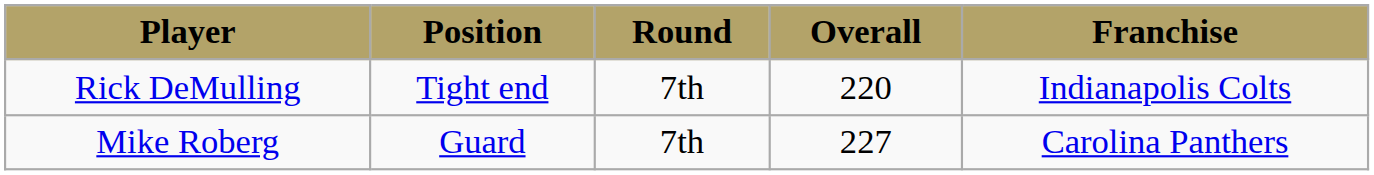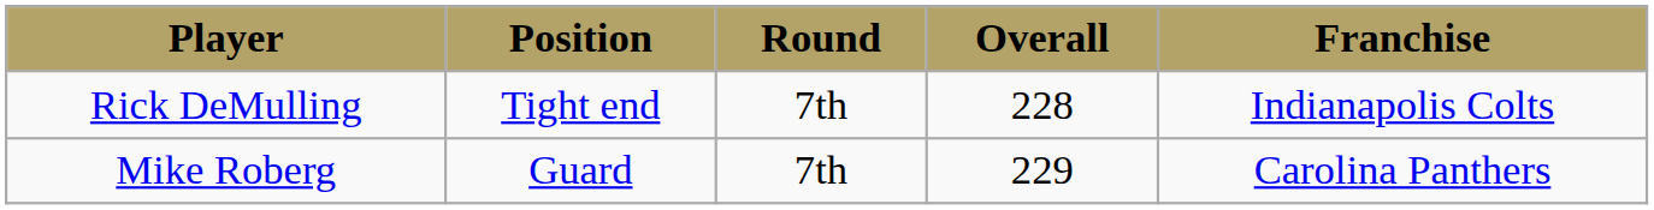 <table class="wikitable" width="50%">
 <tr align="center"  style="background:#B3A369;color:black;">
 <td><strong>Player</strong></td>
 <td><strong>Position</strong></td>
 <td><strong>Round</strong></td>
 <td><strong>Overall</strong></td>
 <td><strong>Franchise</strong></td>
 </tr>
 <tr align="center" bgcolor="">
 <td><a href='#'>Rick DeMulling</a></td>
 <td><a href='#'>Tight end</a></td>
 <td>7th</td>
-<td>220</td>
+<td>228</td>
 <td><a href='#'>Indianapolis Colts</a></td>
 </tr>
 <tr align="center" bgcolor="">
 <td><a href='#'>Mike Roberg</a></td>
 <td><a href='#'>Guard</a></td>
 <td>7th</td>
-<td>227</td>
+<td>229</td>
 <td><a href='#'>Carolina Panthers</a></td>
 </tr>
 </table>
